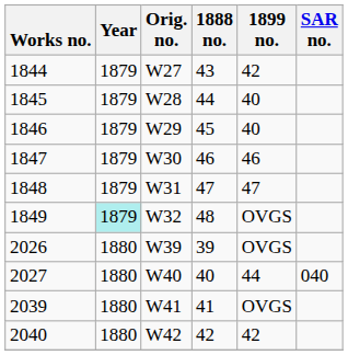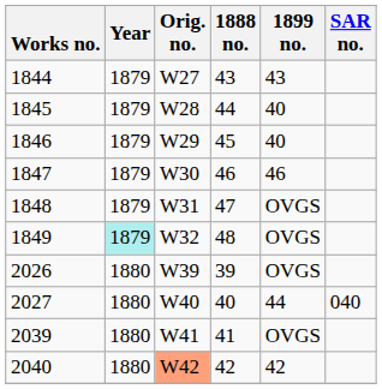 <table class="wikitable collapsible sortable" style="margin:0.5em auto; font-size:100%;">
 <tr>
 <th><br>Works no.</th>
 <th>Year<br></th>
 <th>Orig.<br>no.</th>
 <th>1888<br>no.</th>
 <th>1899<br>no.</th>
 <th><a href='#'>SAR</a><br>no.</th>
 </tr>
 <tr>
 <td>1844</td>
 <td>1879</td>
 <td>W27</td>
 <td>43</td>
-<td>42</td>
+<td>43</td>
 <td></td>
 </tr>
 <tr>
 <td>1845</td>
 <td>1879</td>
 <td>W28</td>
 <td>44</td>
 <td>40</td>
 <td></td>
 </tr>
 <tr>
 <td>1846</td>
 <td>1879</td>
 <td>W29</td>
 <td>45</td>
 <td>40</td>
 <td></td>
 </tr>
 <tr>
 <td>1847</td>
 <td>1879</td>
 <td>W30</td>
 <td>46</td>
 <td>46</td>
 <td></td>
 </tr>
 <tr>
 <td>1848</td>
 <td>1879</td>
 <td>W31</td>
 <td>47</td>
-<td>47</td>
+<td>OVGS</td>
 <td></td>
 </tr>
 <tr>
 <td>1849</td>
 <td style="background: paleturquoise;">1879</td>
 <td>W32</td>
 <td>48</td>
 <td>OVGS</td>
 <td></td>
 </tr>
 <tr>
 <td>2026</td>
 <td>1880</td>
 <td>W39</td>
 <td>39</td>
 <td>OVGS</td>
 <td></td>
 </tr>
 <tr>
 <td>2027</td>
 <td>1880</td>
 <td>W40</td>
 <td>40</td>
 <td>44</td>
 <td>040</td>
 </tr>
 <tr>
 <td>2039</td>
 <td>1880</td>
 <td>W41</td>
 <td>41</td>
 <td>OVGS</td>
 <td></td>
 </tr>
 <tr>
 <td>2040</td>
 <td>1880</td>
-<td>W42</td>
+<td style="background: lightsalmon;">W42</td>
 <td>42</td>
 <td>42</td>
 <td></td>
 </tr>
 <tr>
 </tr>
 </table>
